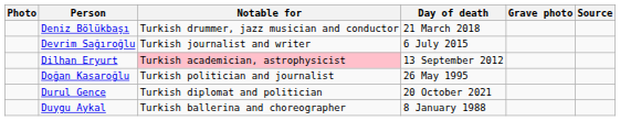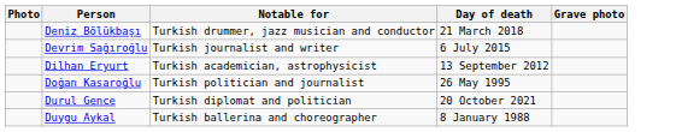 <table class="wikitable sortable">
 <tr>
 <th scope=col>Photo</th>
 <th scope=col>Person</th>
 <th scope=col>Notable for</th>
 <th scope=col>Day of death</th>
 <th scope=col>Grave photo</th>
-<th scope=col>Source</th>
 </tr>
 <tr>
 <td></td>
 <td><a href='#'>Deniz Bölükbaşı</a></td>
 <td>Turkish drummer, jazz musician and conductor</td>
 <td>21 March 2018</td>
-<td></td>
 <td></td>
 </tr>
 <tr>
 <td></td>
 <td><a href='#'>Devrim Sağıroğlu</a></td>
 <td>Turkish journalist and writer</td>
 <td>6 July 2015</td>
 <td></td>
-<td></td>
 </tr>
 <tr>
 <td></td>
 <td><a href='#'>Dilhan Eryurt</a></td>
-<td style="background: pink;">Turkish academician, astrophysicist</td>
+<td>Turkish academician, astrophysicist</td>
 <td>13 September 2012</td>
-<td></td>
 <td></td>
 </tr>
 <tr>
 <td></td>
 <td><a href='#'>Doğan Kasaroğlu</a></td>
 <td>Turkish politician and journalist</td>
 <td>26 May 1995</td>
 <td></td>
-<td></td>
 </tr>
 <tr>
 <td></td>
 <td><a href='#'>Durul Gence</a></td>
 <td>Turkish diplomat and politician</td>
 <td>20 October 2021</td>
-<td></td>
 <td></td>
 </tr>
 <tr>
 <td></td>
 <td><a href='#'>Duygu Aykal</a></td>
 <td>Turkish ballerina and choreographer</td>
 <td>8 January 1988</td>
 <td></td>
-<td></td>
 </tr>
 </table>
